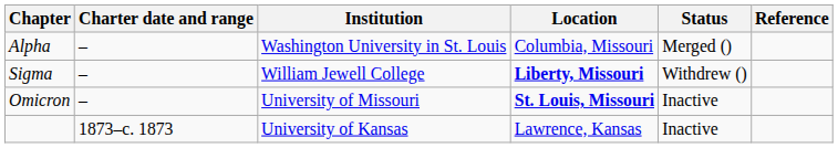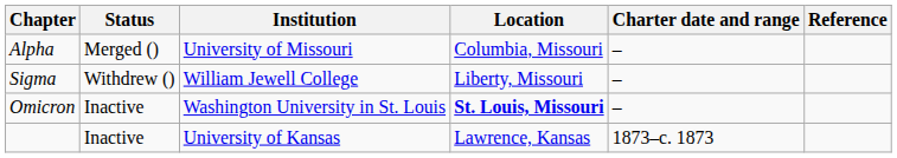 <table class="sortable wikitable">
 <tr>
 <th>Chapter</th>
-<th>Charter date and range</th>
+<th>Status</th>
 <th>Institution</th>
 <th>Location</th>
-<th>Status</th>
+<th>Charter date and range</th>
 <th>Reference</th>
 </tr>
 <tr>
 <td><em>Alpha</em></td>
+<td>Merged (<strong></strong>)</td>
+<td><a href='#'>University of Missouri</a></td>
+<td><a href='#'>Columbia, Missouri</a></td>
 <td> – </td>
-<td><a href='#'>Washington University in St. Louis</a></td>
-<td><a href='#'>Columbia, Missouri</a></td>
-<td>Merged (<strong></strong>)</td>
 <td></td>
 </tr>
 <tr>
 <td><em>Sigma</em></td>
+<td>Withdrew (<strong></strong>)</td>
+<td><a href='#'>William Jewell College</a></td>
+<td><a href='#'>Liberty, Missouri</a></td>
 <td> – </td>
-<td><a href='#'>William Jewell College</a></td>
-<td><strong><a href='#'>Liberty, Missouri</a></strong></td>
-<td>Withdrew (<strong></strong>)</td>
 <td></td>
 </tr>
 <tr>
 <td><em>Omicron</em></td>
+<td>Inactive</td>
+<td><a href='#'>Washington University in St. Louis</a></td>
+<td><strong><a href='#'>St. Louis, Missouri</a></strong></td>
 <td> – </td>
-<td><a href='#'>University of Missouri</a></td>
-<td><strong><a href='#'>St. Louis, Missouri</a></strong></td>
-<td>Inactive</td>
 <td></td>
 </tr>
 <tr>
 <td></td>
-<td>1873–c. 1873</td>
+<td>Inactive</td>
 <td><a href='#'>University of Kansas</a></td>
 <td><a href='#'>Lawrence, Kansas</a></td>
-<td>Inactive</td>
+<td>1873–c. 1873</td>
 <td></td>
 </tr>
 </table>
